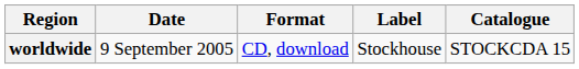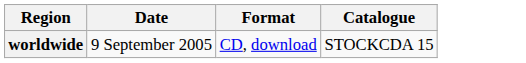 <table class="wikitable plainrowheaders">
 <tr>
 <th scope="col">Region</th>
 <th scope="col">Date</th>
 <th scope="col">Format</th>
-<th scope="col">Label</th>
 <th scope="col">Catalogue</th>
 </tr>
 <tr>
 <th scope="row">worldwide</th>
 <td>9 September 2005</td>
 <td><a href='#'>CD</a>, <a href='#'>download</a></td>
-<td>Stockhouse</td>
 <td>STOCKCDA 15</td>
 </tr>
 </table>
